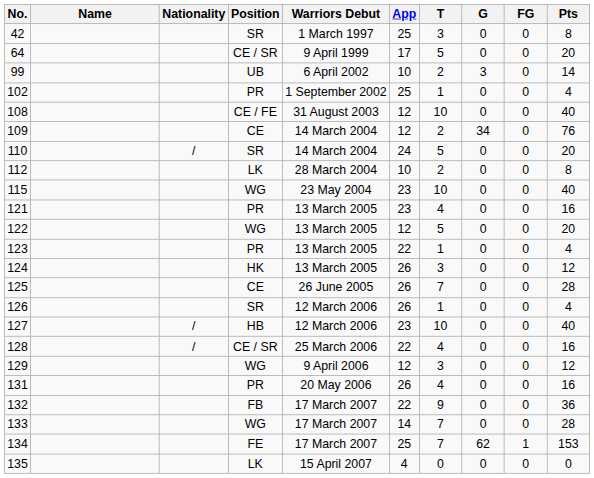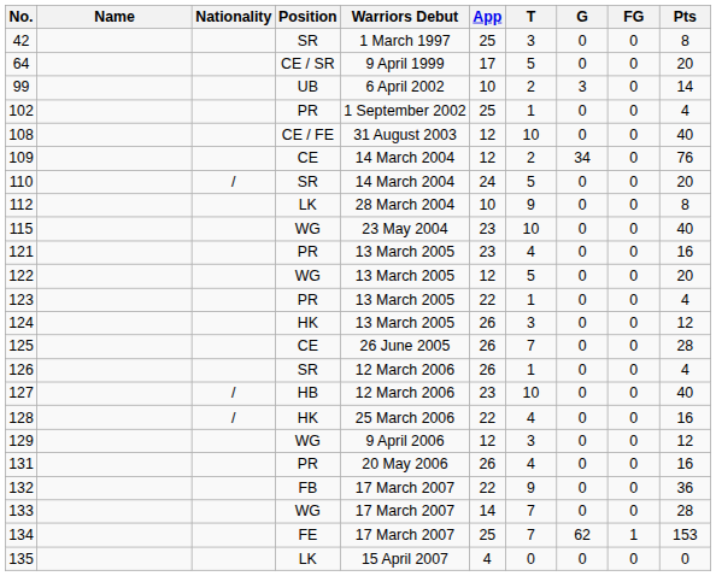 <table class="wikitable sortable" style="text-align: center;">
 <tr>
 <th>No.</th>
 <th style="width:10em">Name</th>
 <th>Nationality</th>
 <th>Position</th>
 <th>Warriors Debut</th>
 <th><a href='#'>App</a></th>
 <th style="width:3em">T</th>
 <th style="width:3em">G</th>
 <th style="width:3em">FG</th>
 <th style="width:3em">Pts</th>
 </tr>
 <tr>
 <td>42</td>
 <td align=left></td>
 <td></td>
 <td>SR</td>
 <td>1 March 1997</td>
 <td>25</td>
 <td>3</td>
 <td>0</td>
 <td>0</td>
 <td>8</td>
 </tr>
 <tr>
 <td>64</td>
 <td align=left></td>
 <td></td>
 <td>CE / SR</td>
 <td>9 April 1999</td>
 <td>17</td>
 <td>5</td>
 <td>0</td>
 <td>0</td>
 <td>20</td>
 </tr>
 <tr>
 <td>99</td>
 <td align=left></td>
 <td></td>
 <td>UB</td>
 <td>6 April 2002</td>
 <td>10</td>
 <td>2</td>
 <td>3</td>
 <td>0</td>
 <td>14</td>
 </tr>
 <tr>
 <td>102</td>
 <td align=left></td>
 <td></td>
 <td>PR</td>
 <td>1 September 2002</td>
 <td>25</td>
 <td>1</td>
 <td>0</td>
 <td>0</td>
 <td>4</td>
 </tr>
 <tr>
 <td>108</td>
 <td align=left></td>
 <td></td>
 <td>CE / FE</td>
 <td>31 August 2003</td>
 <td>12</td>
 <td>10</td>
 <td>0</td>
 <td>0</td>
 <td>40</td>
 </tr>
 <tr>
 <td>109</td>
 <td align=left></td>
 <td></td>
 <td>CE</td>
 <td>14 March 2004</td>
 <td>12</td>
 <td>2</td>
 <td>34</td>
 <td>0</td>
 <td>76</td>
 </tr>
 <tr>
 <td>110</td>
 <td align=left></td>
 <td> / </td>
 <td>SR</td>
 <td>14 March 2004</td>
 <td>24</td>
 <td>5</td>
 <td>0</td>
 <td>0</td>
 <td>20</td>
 </tr>
 <tr>
 <td>112</td>
 <td align=left></td>
 <td></td>
 <td>LK</td>
 <td>28 March 2004</td>
 <td>10</td>
-<td>2</td>
+<td>9</td>
 <td>0</td>
 <td>0</td>
 <td>8</td>
 </tr>
 <tr>
 <td>115</td>
 <td align=left></td>
 <td></td>
 <td>WG</td>
 <td>23 May 2004</td>
 <td>23</td>
 <td>10</td>
 <td>0</td>
 <td>0</td>
 <td>40</td>
 </tr>
 <tr>
 <td>121</td>
 <td align=left></td>
 <td></td>
 <td>PR</td>
 <td>13 March 2005</td>
 <td>23</td>
 <td>4</td>
 <td>0</td>
 <td>0</td>
 <td>16</td>
 </tr>
 <tr>
 <td>122</td>
 <td align=left></td>
 <td></td>
 <td>WG</td>
 <td>13 March 2005</td>
 <td>12</td>
 <td>5</td>
 <td>0</td>
 <td>0</td>
 <td>20</td>
 </tr>
 <tr>
 <td>123</td>
 <td align=left></td>
 <td></td>
 <td>PR</td>
 <td>13 March 2005</td>
 <td>22</td>
 <td>1</td>
 <td>0</td>
 <td>0</td>
 <td>4</td>
 </tr>
 <tr>
 <td>124</td>
 <td align=left></td>
 <td></td>
 <td>HK</td>
 <td>13 March 2005</td>
 <td>26</td>
 <td>3</td>
 <td>0</td>
 <td>0</td>
 <td>12</td>
 </tr>
 <tr>
 <td>125</td>
 <td align=left></td>
 <td></td>
 <td>CE</td>
 <td>26 June 2005</td>
 <td>26</td>
 <td>7</td>
 <td>0</td>
 <td>0</td>
 <td>28</td>
 </tr>
 <tr>
 <td>126</td>
 <td align=left></td>
 <td></td>
 <td>SR</td>
 <td>12 March 2006</td>
 <td>26</td>
 <td>1</td>
 <td>0</td>
 <td>0</td>
 <td>4</td>
 </tr>
 <tr>
 <td>127</td>
 <td align=left></td>
 <td> / </td>
 <td>HB</td>
 <td>12 March 2006</td>
 <td>23</td>
 <td>10</td>
 <td>0</td>
 <td>0</td>
 <td>40</td>
 </tr>
 <tr>
 <td>128</td>
 <td align=left></td>
 <td> / </td>
-<td>CE / SR</td>
+<td>HK</td>
 <td>25 March 2006</td>
 <td>22</td>
 <td>4</td>
 <td>0</td>
 <td>0</td>
 <td>16</td>
 </tr>
 <tr>
 <td>129</td>
 <td align=left></td>
 <td></td>
 <td>WG</td>
 <td>9 April 2006</td>
 <td>12</td>
 <td>3</td>
 <td>0</td>
 <td>0</td>
 <td>12</td>
 </tr>
 <tr>
 <td>131</td>
 <td align=left></td>
 <td></td>
 <td>PR</td>
 <td>20 May 2006</td>
 <td>26</td>
 <td>4</td>
 <td>0</td>
 <td>0</td>
 <td>16</td>
 </tr>
 <tr>
 <td>132</td>
 <td align=left></td>
 <td></td>
 <td>FB</td>
 <td>17 March 2007</td>
 <td>22</td>
 <td>9</td>
 <td>0</td>
 <td>0</td>
 <td>36</td>
 </tr>
 <tr>
 <td>133</td>
 <td align=left></td>
 <td></td>
 <td>WG</td>
 <td>17 March 2007</td>
 <td>14</td>
 <td>7</td>
 <td>0</td>
 <td>0</td>
 <td>28</td>
 </tr>
 <tr>
 <td>134</td>
 <td align=left></td>
 <td></td>
 <td>FE</td>
 <td>17 March 2007</td>
 <td>25</td>
 <td>7</td>
 <td>62</td>
 <td>1</td>
 <td>153</td>
 </tr>
 <tr>
 <td>135</td>
 <td align=left></td>
 <td></td>
 <td>LK</td>
 <td>15 April 2007</td>
 <td>4</td>
 <td>0</td>
 <td>0</td>
 <td>0</td>
 <td>0</td>
 </tr>
 </table>
